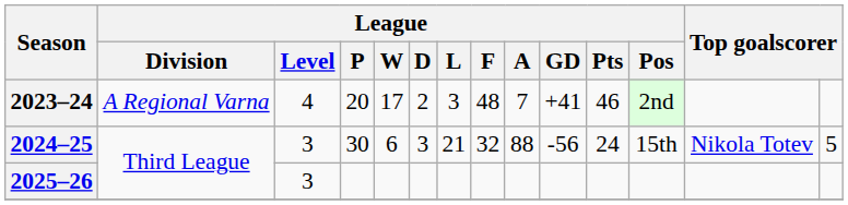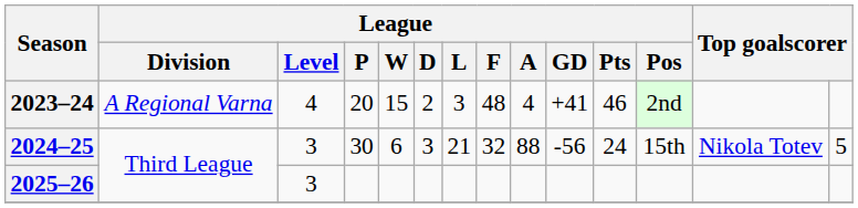 <table class="wikitable plainrowheaders sortable" style="text-align: center">
 <tr>
 <th rowspan=2>Season</th>
 <th colspan=11>League<br></th>
 <th rowspan=2 colspan=2>Top goalscorer</th>
 </tr>
 <tr>
 <th scope=col>Division</th>
 <th scope=col><a href='#'>Level</a></th>
 <th scope=col>P</th>
 <th scope=col>W</th>
 <th scope=col>D</th>
 <th scope=col>L</th>
 <th scope=col>F</th>
 <th scope=col>A</th>
 <th scope=col>GD</th>
 <th scope=col>Pts</th>
 <th scope=col data-sort-type="number">Pos</th>
 </tr>
 <tr>
 <th scope=row rowspan=1>2023–24</th>
 <td rowspan=1><em><a href='#'>A Regional Varna</a></em></td>
 <td rowspan=1>4</td>
 <td rowspan=1>20</td>
-<td rowspan=1>17</td>
+<td rowspan=1>15</td>
 <td rowspan=1>2</td>
 <td rowspan=1>3</td>
 <td rowspan=1>48</td>
-<td rowspan=1>7</td>
+<td rowspan=1>4</td>
 <td rowspan=1>+41</td>
 <td rowspan=1>46</td>
 <td rowspan=1 style="background-color:#DFD; padding:0.4em;">2nd </td>
 <td rowspan=1></td>
 <td rowspan=1></td>
 </tr>
 <tr>
 <th scope=row rowspan=1><a href='#'>2024–25</a></th>
 <td rowspan=2><a href='#'>Third League</a></td>
 <td rowspan=1>3</td>
 <td rowspan=1>30</td>
 <td rowspan=1>6</td>
 <td rowspan=1>3</td>
 <td rowspan=1>21</td>
 <td rowspan=1>32</td>
 <td rowspan=1>88</td>
 <td rowspan=1>-56</td>
 <td rowspan=1>24</td>
 <td rowspan=1>15th</td>
 <td rowspan=1> <a href='#'>Nikola Totev</a></td>
 <td rowspan=1>5</td>
 </tr>
 <tr>
 <th scope=row rowspan=1><a href='#'>2025–26</a></th>
 <td rowspan=1>3</td>
 <td rowspan=1></td>
 <td rowspan=1></td>
 <td rowspan=1></td>
 <td rowspan=1></td>
 <td rowspan=1></td>
 <td rowspan=1></td>
 <td rowspan=1></td>
 <td rowspan=1></td>
 <td rowspan=1></td>
 <td rowspan=1></td>
 <td rowspan=1></td>
 </tr>
 <tr>
 </tr>
 </table>
